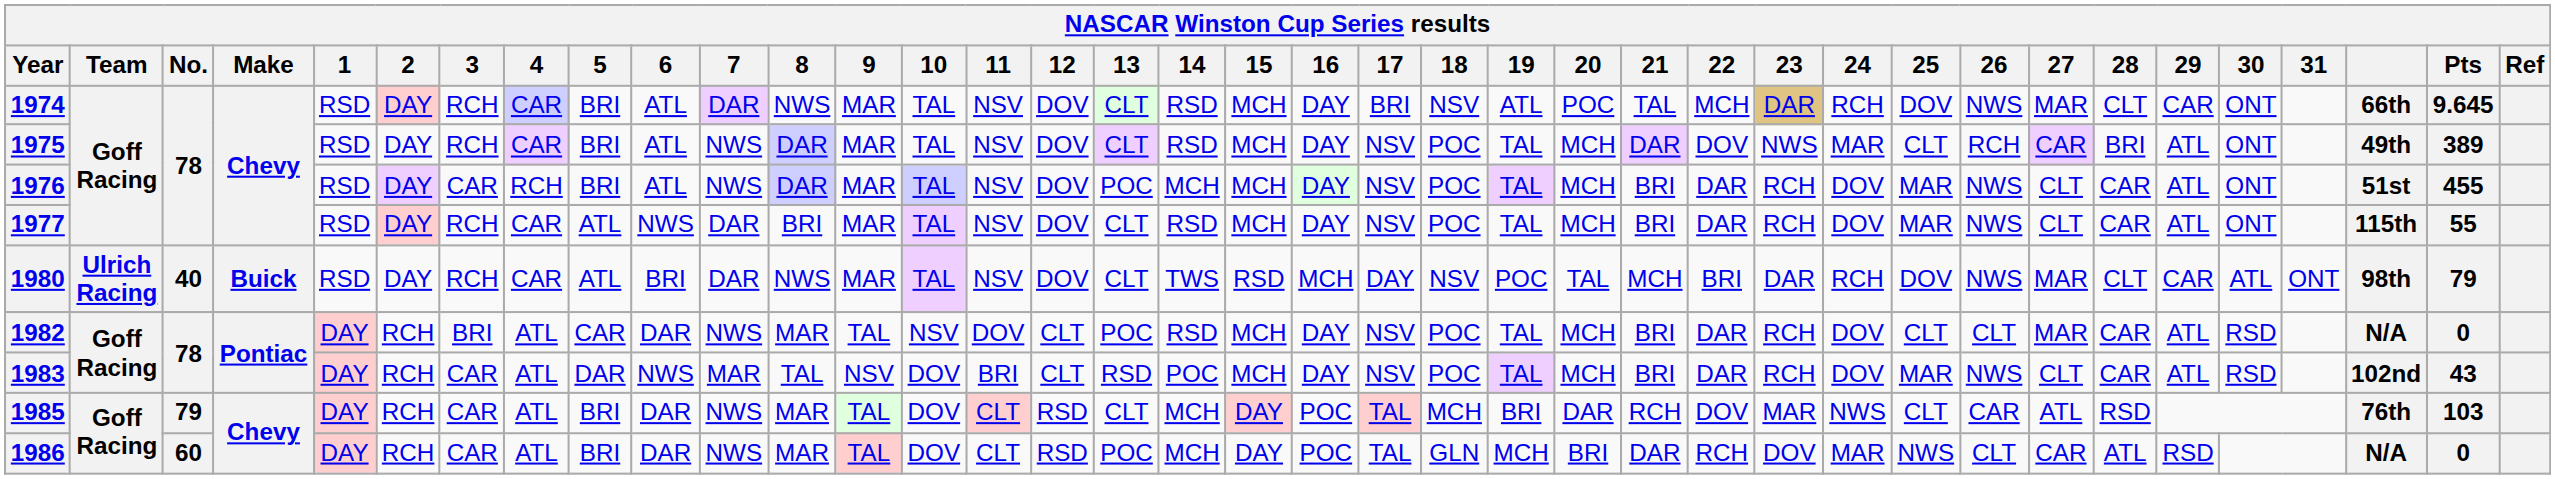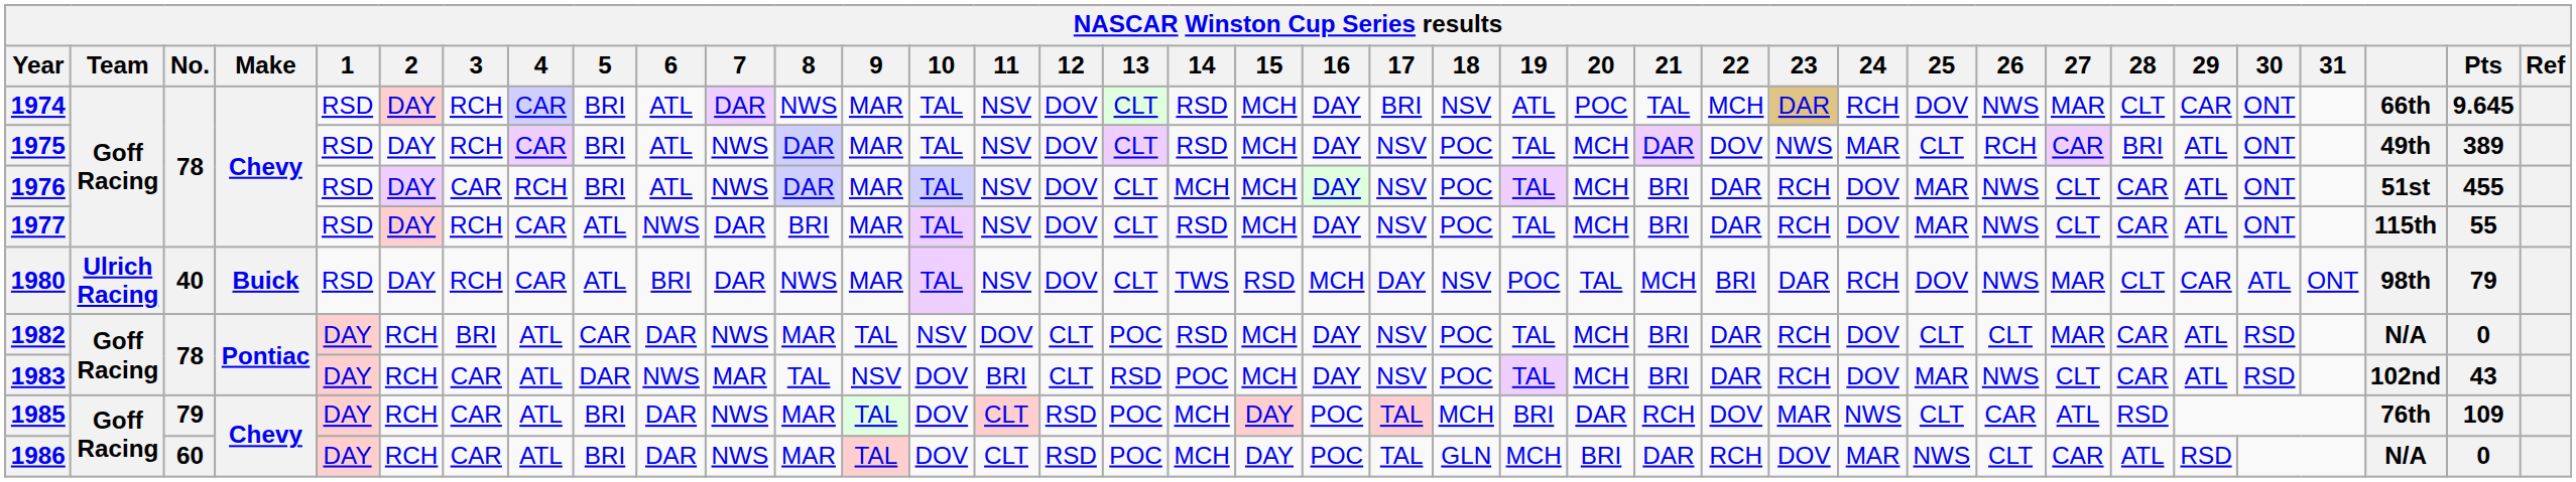 <table class="wikitable" style="text-align:center; font-size:75%">
 <tr>
 <th colspan=45><a href='#'>NASCAR</a> <a href='#'>Winston Cup Series</a> results</th>
 </tr>
 <tr>
 <th>Year</th>
 <th>Team</th>
 <th>No.</th>
 <th>Make</th>
 <th>1</th>
 <th>2</th>
 <th>3</th>
 <th>4</th>
 <th>5</th>
 <th>6</th>
 <th>7</th>
 <th>8</th>
 <th>9</th>
 <th>10</th>
 <th>11</th>
 <th>12</th>
 <th>13</th>
 <th>14</th>
 <th>15</th>
 <th>16</th>
 <th>17</th>
 <th>18</th>
 <th>19</th>
 <th>20</th>
 <th>21</th>
 <th>22</th>
 <th>23</th>
 <th>24</th>
 <th>25</th>
 <th>26</th>
 <th>27</th>
 <th>28</th>
 <th>29</th>
 <th>30</th>
 <th>31</th>
 <th></th>
 <th>Pts</th>
 <th>Ref</th>
 </tr>
 <tr>
 <th><a href='#'>1974</a></th>
 <th rowspan=4>Goff Racing</th>
 <th rowspan=4>78</th>
 <th rowspan=4><a href='#'>Chevy</a></th>
 <td><a href='#'>RSD</a></td>
 <td style="background:#FFCFCF;"><a href='#'>DAY</a><br></td>
 <td><a href='#'>RCH</a></td>
 <td style="background:#CFCFFF;"><a href='#'>CAR</a><br></td>
 <td><a href='#'>BRI</a></td>
 <td><a href='#'>ATL</a></td>
 <td style="background:#EFCFFF;"><a href='#'>DAR</a><br></td>
 <td><a href='#'>NWS</a></td>
 <td><a href='#'>MAR</a></td>
 <td><a href='#'>TAL</a></td>
 <td><a href='#'>NSV</a></td>
 <td><a href='#'>DOV</a></td>
 <td style="background:#DFFFDF;"><a href='#'>CLT</a><br></td>
 <td><a href='#'>RSD</a></td>
 <td><a href='#'>MCH</a></td>
 <td><a href='#'>DAY</a></td>
 <td><a href='#'>BRI</a></td>
 <td><a href='#'>NSV</a></td>
 <td><a href='#'>ATL</a></td>
 <td><a href='#'>POC</a></td>
 <td><a href='#'>TAL</a></td>
 <td><a href='#'>MCH</a></td>
 <td style="background:#DFC484;"><a href='#'>DAR</a><br></td>
 <td><a href='#'>RCH</a></td>
 <td><a href='#'>DOV</a></td>
 <td><a href='#'>NWS</a></td>
 <td><a href='#'>MAR</a></td>
 <td><a href='#'>CLT</a></td>
 <td><a href='#'>CAR</a></td>
 <td><a href='#'>ONT</a></td>
 <td></td>
 <th>66th</th>
 <th>9.645</th>
 <th></th>
 </tr>
 <tr>
 <th><a href='#'>1975</a></th>
 <td><a href='#'>RSD</a></td>
 <td><a href='#'>DAY</a></td>
 <td><a href='#'>RCH</a></td>
 <td style="background:#EFCFFF;"><a href='#'>CAR</a><br></td>
 <td><a href='#'>BRI</a></td>
 <td><a href='#'>ATL</a></td>
 <td><a href='#'>NWS</a></td>
 <td style="background:#CFCFFF;"><a href='#'>DAR</a><br></td>
 <td><a href='#'>MAR</a></td>
 <td><a href='#'>TAL</a></td>
 <td><a href='#'>NSV</a></td>
 <td><a href='#'>DOV</a></td>
 <td style="background:#EFCFFF;"><a href='#'>CLT</a><br></td>
 <td><a href='#'>RSD</a></td>
 <td><a href='#'>MCH</a></td>
 <td><a href='#'>DAY</a></td>
 <td><a href='#'>NSV</a></td>
 <td><a href='#'>POC</a></td>
 <td><a href='#'>TAL</a></td>
 <td><a href='#'>MCH</a></td>
 <td style="background:#EFCFFF;"><a href='#'>DAR</a><br></td>
 <td><a href='#'>DOV</a></td>
 <td><a href='#'>NWS</a></td>
 <td><a href='#'>MAR</a></td>
 <td><a href='#'>CLT</a></td>
 <td><a href='#'>RCH</a></td>
 <td style="background:#EFCFFF;"><a href='#'>CAR</a><br></td>
 <td><a href='#'>BRI</a></td>
 <td><a href='#'>ATL</a></td>
 <td><a href='#'>ONT</a></td>
 <td></td>
 <th>49th</th>
 <th>389</th>
 <th></th>
 </tr>
 <tr>
 <th><a href='#'>1976</a></th>
 <td><a href='#'>RSD</a></td>
 <td style="background:#EFCFFF;"><a href='#'>DAY</a><br></td>
 <td><a href='#'>CAR</a></td>
 <td><a href='#'>RCH</a></td>
 <td><a href='#'>BRI</a></td>
 <td><a href='#'>ATL</a></td>
 <td><a href='#'>NWS</a></td>
 <td style="background:#CFCFFF;"><a href='#'>DAR</a><br></td>
 <td><a href='#'>MAR</a></td>
 <td style="background:#CFCFFF;"><a href='#'>TAL</a><br></td>
 <td><a href='#'>NSV</a></td>
 <td><a href='#'>DOV</a></td>
-<td><a href='#'>POC</a></td>
+<td><a href='#'>CLT</a></td>
 <td><a href='#'>MCH</a></td>
 <td><a href='#'>MCH</a></td>
 <td style="background:#DFFFDF;"><a href='#'>DAY</a><br></td>
 <td><a href='#'>NSV</a></td>
 <td><a href='#'>POC</a></td>
 <td style="background:#EFCFFF;"><a href='#'>TAL</a><br></td>
 <td><a href='#'>MCH</a></td>
 <td><a href='#'>BRI</a></td>
 <td><a href='#'>DAR</a></td>
 <td><a href='#'>RCH</a></td>
 <td><a href='#'>DOV</a></td>
 <td><a href='#'>MAR</a></td>
 <td><a href='#'>NWS</a></td>
 <td><a href='#'>CLT</a></td>
 <td><a href='#'>CAR</a></td>
 <td><a href='#'>ATL</a></td>
 <td><a href='#'>ONT</a></td>
 <td></td>
 <th>51st</th>
 <th>455</th>
 <th></th>
 </tr>
 <tr>
 <th><a href='#'>1977</a></th>
 <td><a href='#'>RSD</a></td>
 <td style="background:#FFCFCF;"><a href='#'>DAY</a><br></td>
 <td><a href='#'>RCH</a></td>
 <td><a href='#'>CAR</a></td>
 <td><a href='#'>ATL</a></td>
 <td><a href='#'>NWS</a></td>
 <td><a href='#'>DAR</a></td>
 <td><a href='#'>BRI</a></td>
 <td><a href='#'>MAR</a></td>
 <td style="background:#EFCFFF;"><a href='#'>TAL</a><br></td>
 <td><a href='#'>NSV</a></td>
 <td><a href='#'>DOV</a></td>
 <td><a href='#'>CLT</a></td>
 <td><a href='#'>RSD</a></td>
 <td><a href='#'>MCH</a></td>
 <td><a href='#'>DAY</a></td>
 <td><a href='#'>NSV</a></td>
 <td><a href='#'>POC</a></td>
 <td><a href='#'>TAL</a></td>
 <td><a href='#'>MCH</a></td>
 <td><a href='#'>BRI</a></td>
 <td><a href='#'>DAR</a></td>
 <td><a href='#'>RCH</a></td>
 <td><a href='#'>DOV</a></td>
 <td><a href='#'>MAR</a></td>
 <td><a href='#'>NWS</a></td>
 <td><a href='#'>CLT</a></td>
 <td><a href='#'>CAR</a></td>
 <td><a href='#'>ATL</a></td>
 <td><a href='#'>ONT</a></td>
 <td></td>
 <th>115th</th>
 <th>55</th>
 <th></th>
 </tr>
 <tr>
 <th><a href='#'>1980</a></th>
 <th><a href='#'>Ulrich Racing</a></th>
 <th>40</th>
 <th><a href='#'>Buick</a></th>
 <td><a href='#'>RSD</a></td>
 <td><a href='#'>DAY</a></td>
 <td><a href='#'>RCH</a></td>
 <td><a href='#'>CAR</a></td>
 <td><a href='#'>ATL</a></td>
 <td><a href='#'>BRI</a></td>
 <td><a href='#'>DAR</a></td>
 <td><a href='#'>NWS</a></td>
 <td><a href='#'>MAR</a></td>
 <td style="background:#EFCFFF;"><a href='#'>TAL</a><br></td>
 <td><a href='#'>NSV</a></td>
 <td><a href='#'>DOV</a></td>
 <td><a href='#'>CLT</a></td>
 <td><a href='#'>TWS</a></td>
 <td><a href='#'>RSD</a></td>
 <td><a href='#'>MCH</a></td>
 <td><a href='#'>DAY</a></td>
 <td><a href='#'>NSV</a></td>
 <td><a href='#'>POC</a></td>
 <td><a href='#'>TAL</a></td>
 <td><a href='#'>MCH</a></td>
 <td><a href='#'>BRI</a></td>
 <td><a href='#'>DAR</a></td>
 <td><a href='#'>RCH</a></td>
 <td><a href='#'>DOV</a></td>
 <td><a href='#'>NWS</a></td>
 <td><a href='#'>MAR</a></td>
 <td><a href='#'>CLT</a></td>
 <td><a href='#'>CAR</a></td>
 <td><a href='#'>ATL</a></td>
 <td><a href='#'>ONT</a></td>
 <th>98th</th>
 <th>79</th>
 <th></th>
 </tr>
 <tr>
 <th><a href='#'>1982</a></th>
 <th rowspan=2>Goff Racing</th>
 <th rowspan=2>78</th>
 <th rowspan=2><a href='#'>Pontiac</a></th>
 <td style="background:#FFCFCF;"><a href='#'>DAY</a><br></td>
 <td><a href='#'>RCH</a></td>
 <td><a href='#'>BRI</a></td>
 <td><a href='#'>ATL</a></td>
 <td><a href='#'>CAR</a></td>
 <td><a href='#'>DAR</a></td>
 <td><a href='#'>NWS</a></td>
 <td><a href='#'>MAR</a></td>
 <td><a href='#'>TAL</a></td>
 <td><a href='#'>NSV</a></td>
 <td><a href='#'>DOV</a></td>
 <td><a href='#'>CLT</a></td>
 <td><a href='#'>POC</a></td>
 <td><a href='#'>RSD</a></td>
 <td><a href='#'>MCH</a></td>
 <td><a href='#'>DAY</a></td>
 <td><a href='#'>NSV</a></td>
 <td><a href='#'>POC</a></td>
 <td><a href='#'>TAL</a></td>
 <td><a href='#'>MCH</a></td>
 <td><a href='#'>BRI</a></td>
 <td><a href='#'>DAR</a></td>
 <td><a href='#'>RCH</a></td>
 <td><a href='#'>DOV</a></td>
 <td><a href='#'>CLT</a></td>
 <td><a href='#'>CLT</a></td>
 <td><a href='#'>MAR</a></td>
 <td><a href='#'>CAR</a></td>
 <td><a href='#'>ATL</a></td>
 <td><a href='#'>RSD</a></td>
 <td></td>
 <th>N/A</th>
 <th>0</th>
 <th></th>
 </tr>
 <tr>
 <th><a href='#'>1983</a></th>
 <td style="background:#FFCFCF;"><a href='#'>DAY</a><br></td>
 <td><a href='#'>RCH</a></td>
 <td><a href='#'>CAR</a></td>
 <td><a href='#'>ATL</a></td>
 <td><a href='#'>DAR</a></td>
 <td><a href='#'>NWS</a></td>
 <td><a href='#'>MAR</a></td>
 <td><a href='#'>TAL</a></td>
 <td><a href='#'>NSV</a></td>
 <td><a href='#'>DOV</a></td>
 <td><a href='#'>BRI</a></td>
 <td><a href='#'>CLT</a></td>
 <td><a href='#'>RSD</a></td>
 <td><a href='#'>POC</a></td>
 <td><a href='#'>MCH</a></td>
 <td><a href='#'>DAY</a></td>
 <td><a href='#'>NSV</a></td>
 <td><a href='#'>POC</a></td>
 <td style="background:#EFCFFF;"><a href='#'>TAL</a><br></td>
 <td><a href='#'>MCH</a></td>
 <td><a href='#'>BRI</a></td>
 <td><a href='#'>DAR</a></td>
 <td><a href='#'>RCH</a></td>
 <td><a href='#'>DOV</a></td>
 <td><a href='#'>MAR</a></td>
 <td><a href='#'>NWS</a></td>
 <td><a href='#'>CLT</a></td>
 <td><a href='#'>CAR</a></td>
 <td><a href='#'>ATL</a></td>
 <td><a href='#'>RSD</a></td>
 <td></td>
 <th>102nd</th>
 <th>43</th>
 <th></th>
 </tr>
 <tr>
 <th><a href='#'>1985</a></th>
 <th rowspan=2>Goff Racing</th>
 <th>79</th>
 <th rowspan=2><a href='#'>Chevy</a></th>
 <td style="background:#FFCFCF;"><a href='#'>DAY</a><br></td>
 <td><a href='#'>RCH</a></td>
 <td><a href='#'>CAR</a></td>
 <td><a href='#'>ATL</a></td>
 <td><a href='#'>BRI</a></td>
 <td><a href='#'>DAR</a></td>
 <td><a href='#'>NWS</a></td>
 <td><a href='#'>MAR</a></td>
 <td style="background:#DFFFDF;"><a href='#'>TAL</a><br></td>
 <td><a href='#'>DOV</a></td>
 <td style="background:#FFCFCF;"><a href='#'>CLT</a><br></td>
 <td><a href='#'>RSD</a></td>
-<td><a href='#'>CLT</a></td>
+<td><a href='#'>POC</a></td>
 <td><a href='#'>MCH</a></td>
 <td style="background:#FFCFCF;"><a href='#'>DAY</a><br></td>
 <td><a href='#'>POC</a></td>
 <td style="background:#FFCFCF;"><a href='#'>TAL</a><br></td>
 <td><a href='#'>MCH</a></td>
 <td><a href='#'>BRI</a></td>
 <td><a href='#'>DAR</a></td>
 <td><a href='#'>RCH</a></td>
 <td><a href='#'>DOV</a></td>
 <td><a href='#'>MAR</a></td>
 <td><a href='#'>NWS</a></td>
 <td><a href='#'>CLT</a></td>
 <td><a href='#'>CAR</a></td>
 <td><a href='#'>ATL</a></td>
 <td><a href='#'>RSD</a></td>
 <td colspan=3></td>
 <th>76th</th>
-<th>103</th>
+<th>109</th>
 <th></th>
 </tr>
 <tr>
 <th><a href='#'>1986</a></th>
 <th>60</th>
 <td style="background:#FFCFCF;"><a href='#'>DAY</a><br></td>
 <td><a href='#'>RCH</a></td>
 <td><a href='#'>CAR</a></td>
 <td><a href='#'>ATL</a></td>
 <td><a href='#'>BRI</a></td>
 <td><a href='#'>DAR</a></td>
 <td><a href='#'>NWS</a></td>
 <td><a href='#'>MAR</a></td>
 <td style="background:#FFCFCF;"><a href='#'>TAL</a><br></td>
 <td><a href='#'>DOV</a></td>
 <td><a href='#'>CLT</a></td>
 <td><a href='#'>RSD</a></td>
 <td><a href='#'>POC</a></td>
 <td><a href='#'>MCH</a></td>
 <td><a href='#'>DAY</a></td>
 <td><a href='#'>POC</a></td>
 <td><a href='#'>TAL</a></td>
 <td><a href='#'>GLN</a></td>
 <td><a href='#'>MCH</a></td>
 <td><a href='#'>BRI</a></td>
 <td><a href='#'>DAR</a></td>
 <td><a href='#'>RCH</a></td>
 <td><a href='#'>DOV</a></td>
 <td><a href='#'>MAR</a></td>
 <td><a href='#'>NWS</a></td>
 <td><a href='#'>CLT</a></td>
 <td><a href='#'>CAR</a></td>
 <td><a href='#'>ATL</a></td>
 <td><a href='#'>RSD</a></td>
 <td colspan=2></td>
 <th>N/A</th>
 <th>0</th>
 <th></th>
 </tr>
 </table>
